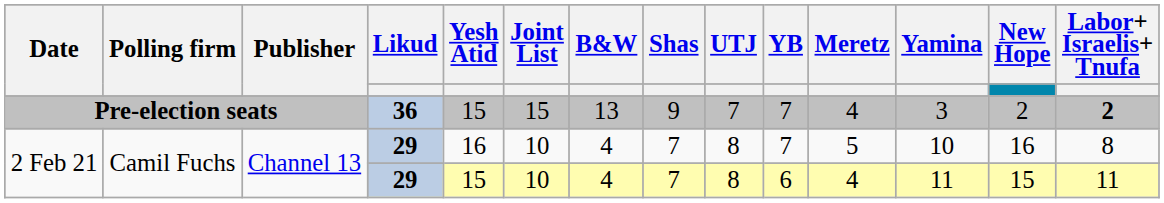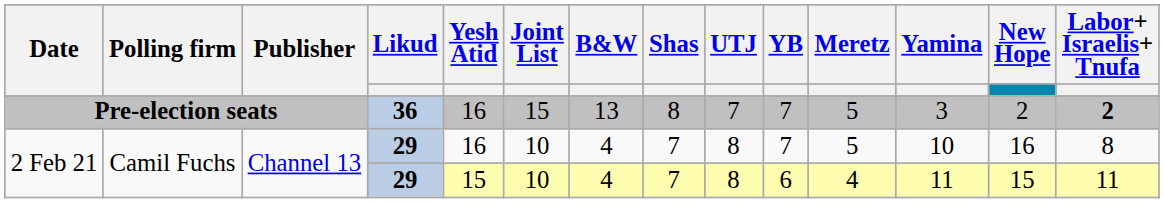 <table class="wikitable sortable" style=text-align:center;font-size:90%;line-height:13px>
 <tr>
 <th rowspan=2>Date</th>
 <th rowspan=2>Polling firm</th>
 <th rowspan=2>Publisher</th>
 <th><a href='#'>Likud</a></th>
 <th><a href='#'>Yesh<br>Atid</a></th>
 <th><a href='#'>Joint<br>List</a></th>
 <th><a href='#'>B&W</a></th>
 <th><a href='#'>Shas</a></th>
 <th><a href='#'>UTJ</a></th>
 <th><a href='#'>YB</a></th>
 <th><a href='#'>Meretz</a></th>
 <th><a href='#'>Yamina</a></th>
 <th><a href='#'>New<br>Hope</a></th>
 <th><a href='#'>Labor</a>+<br><a href='#'>Israelis</a>+<br><a href='#'>Tnufa</a></th>
 </tr>
 <tr>
 <th style=background:></th>
 <th style=background:></th>
 <th style=background:></th>
 <th style=background:></th>
 <th style=background:></th>
 <th style=background:></th>
 <th style=background:></th>
 <th style=background:></th>
 <th style=background:></th>
 <th style=background:#0086AC></th>
 <th style=background:></th>
 </tr>
 <tr style=background:silver>
 <td colspan=3><strong>Pre-election seats</strong></td>
 <td style=background:#BBCDE4><strong>36</strong>	</td>
-<td>15					</td>
+<td>16					</td>
 <td>15					</td>
 <td>13					</td>
-<td>9					</td>
+<td>8					</td>
 <td>7					</td>
 <td>7					</td>
-<td>4					</td>
+<td>5					</td>
 <td>3					</td>
 <td>2					</td>
 <td><strong>2					</strong></td>
 </tr>
 <tr>
 <td rowspan=2 data-sort-value=2021-02-02>2 Feb 21</td>
 <td rowspan=2>Camil Fuchs</td>
 <td rowspan=2><a href='#'>Channel 13</a></td>
 <td style=background:#BBCDE4><strong>29</strong>	</td>
 <td>16					</td>
 <td>10					</td>
 <td>4					</td>
 <td>7					</td>
 <td>8					</td>
 <td>7					</td>
 <td>5					</td>
 <td>10					</td>
 <td>16					</td>
 <td>8					</td>
 </tr>
 <tr style=background:#fffdb0>
 <td style=background:#BBCDE4><strong>29</strong>	</td>
 <td>15					</td>
 <td>10					</td>
 <td>4					</td>
 <td>7					</td>
 <td>8					</td>
 <td>6					</td>
 <td>4					</td>
 <td>11					</td>
 <td>15					</td>
 <td>11					</td>
 </tr>
 </table>
